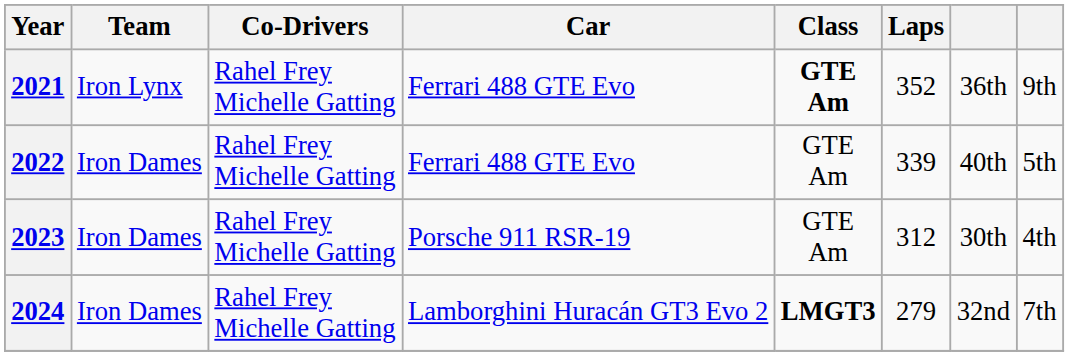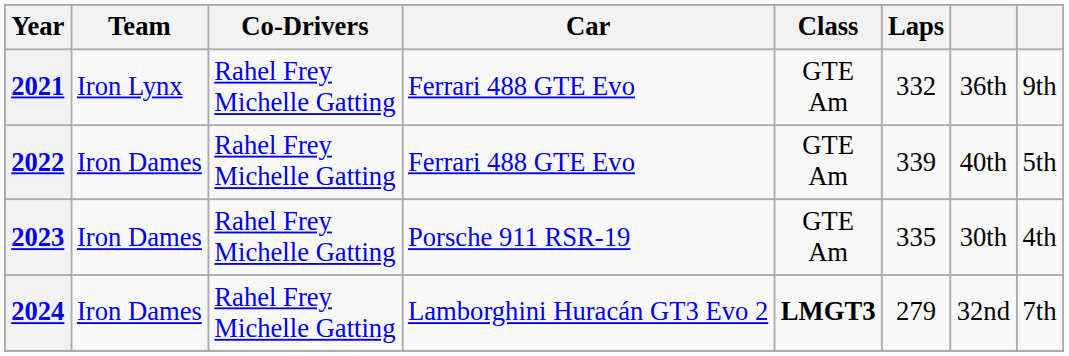 <table class="wikitable" style="text-align:center; font-size:90%">
 <tr>
 <th>Year</th>
 <th>Team</th>
 <th>Co-Drivers</th>
 <th>Car</th>
 <th>Class</th>
 <th>Laps</th>
 <th></th>
 <th></th>
 </tr>
 <tr>
 <th><a href='#'>2021</a></th>
 <td align="left"nowrap> <a href='#'>Iron Lynx</a></td>
 <td align="left"nowrap> <a href='#'>Rahel Frey</a><br> <a href='#'>Michelle Gatting</a></td>
 <td align="left"nowrap><a href='#'>Ferrari 488 GTE Evo</a></td>
-<td><strong>GTE<br>Am</strong></td>
-<td>352</td>
+<td>GTE<br>Am</td>
+<td>332</td>
 <td>36th</td>
 <td>9th</td>
 </tr>
 <tr>
 <th><a href='#'>2022</a></th>
 <td align="left"nowrap> <a href='#'>Iron Dames</a></td>
 <td align="left"nowrap> <a href='#'>Rahel Frey</a><br> <a href='#'>Michelle Gatting</a></td>
 <td align="left"nowrap><a href='#'>Ferrari 488 GTE Evo</a></td>
 <td>GTE<br>Am</td>
 <td>339</td>
 <td>40th</td>
 <td>5th</td>
 </tr>
 <tr>
 <th><a href='#'>2023</a></th>
 <td align="left"nowrap> <a href='#'>Iron Dames</a></td>
 <td align="left"nowrap> <a href='#'>Rahel Frey</a><br> <a href='#'>Michelle Gatting</a></td>
 <td align="left"nowrap><a href='#'>Porsche 911 RSR-19</a></td>
 <td>GTE<br>Am</td>
-<td>312</td>
+<td>335</td>
 <td>30th</td>
 <td>4th</td>
 </tr>
 <tr>
 <th><a href='#'>2024</a></th>
 <td align="left"nowrap> <a href='#'>Iron Dames</a></td>
 <td align="left"nowrap> <a href='#'>Rahel Frey</a><br> <a href='#'>Michelle Gatting</a></td>
 <td align="left"nowrap><a href='#'>Lamborghini Huracán GT3 Evo 2</a></td>
 <td><strong>LMGT3</strong></td>
 <td>279</td>
 <td>32nd</td>
 <td>7th</td>
 </tr>
 <tr>
 </tr>
 </table>
